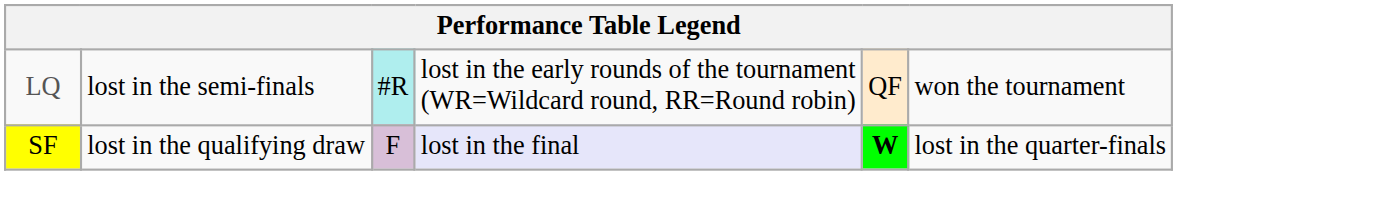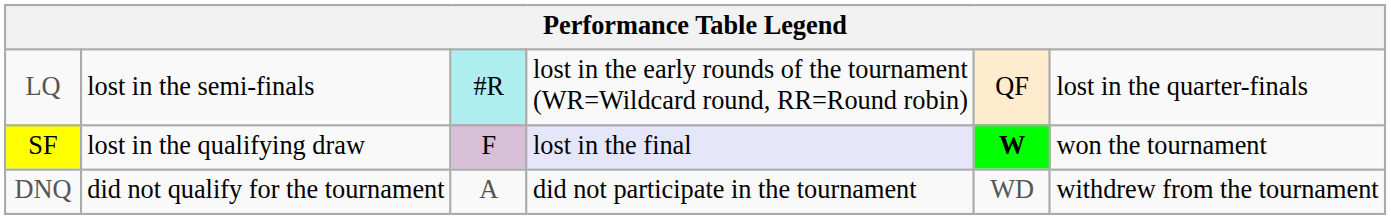 <table class="wikitable" style="font-size:78%;">
 <tr bgcolor="#efefef">
 <th colspan="6">Performance Table Legend</th>
 </tr>
 <tr>
 <td align="center" style="color:#555555;" width="30">LQ</td>
 <td>lost in the semi-finals</td>
 <td align="center" style="background:#afeeee;">#R</td>
 <td>lost in the early rounds of the tournament<br>(WR=Wildcard round, RR=Round robin)</td>
 <td align="center" style="background:#ffebcd;">QF</td>
-<td>won the tournament</td>
+<td>lost in the quarter-finals</td>
 </tr>
 <tr>
 <td align="center" style="background:yellow;">SF</td>
 <td>lost in the qualifying draw</td>
 <td align="center" style="background:#D8BFD8;">F</td>
 <td style="background: lavender;">lost in the final</td>
 <td align="center" style="background:#00ff00;"><strong>W</strong></td>
-<td>lost in the quarter-finals</td>
+<td>won the tournament</td>
+</tr>
+<tr>
+<td align="center" style="color:#555555;" width="30">DNQ</td>
+<td>did not qualify for the tournament</td>
+<td align="center" style="color:#555555;" width="30">A</td>
+<td>did not participate in the tournament</td>
+<td align="center" style="color:#555555;" width="30">WD</td>
+<td>withdrew from the tournament</td>
 </tr>
 </table>
